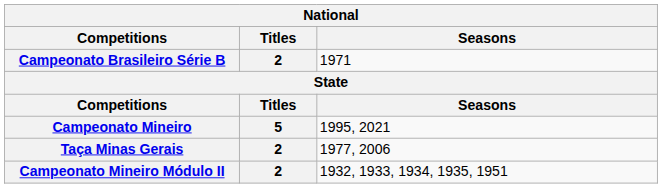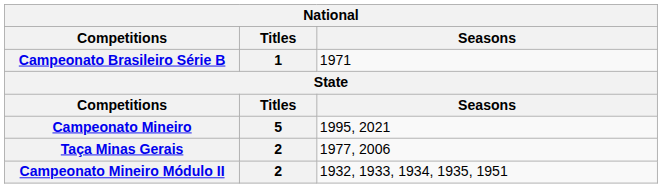 <table class="wikitable">
 <tr>
 <th colspan="3">National</th>
 </tr>
 <tr>
 <th style="width:260px">Competitions</th>
 <th style="width:80px">Titles</th>
 <th style="width:380px">Seasons</th>
 </tr>
 <tr>
 <th style="text-align:center"><a href='#'>Campeonato Brasileiro Série B</a></th>
-<th style="text-align:center"><strong>2</strong></th>
+<th style="text-align:center"><strong>1</strong></th>
 <td align="left">1971</td>
 </tr>
 <tr>
 <th colspan="3">State</th>
 </tr>
 <tr>
 <th>Competitions</th>
 <th>Titles</th>
 <th>Seasons</th>
 </tr>
 <tr>
 <th style="text-align:center"><a href='#'>Campeonato Mineiro</a></th>
 <th style="text-align:center"><strong>5</strong></th>
 <td align="left">1995, 2021</td>
 </tr>
 <tr>
 <th style="text-align:center"><a href='#'>Taça Minas Gerais</a></th>
 <th style="text-align:center"><strong>2</strong></th>
 <td align="left">1977, 2006</td>
 </tr>
 <tr>
 <th style="text-align:center"><a href='#'>Campeonato Mineiro Módulo II</a></th>
 <th style="text-align:center"><strong>2</strong></th>
 <td align="left">1932, 1933, 1934, 1935, 1951</td>
 </tr>
 </table>
